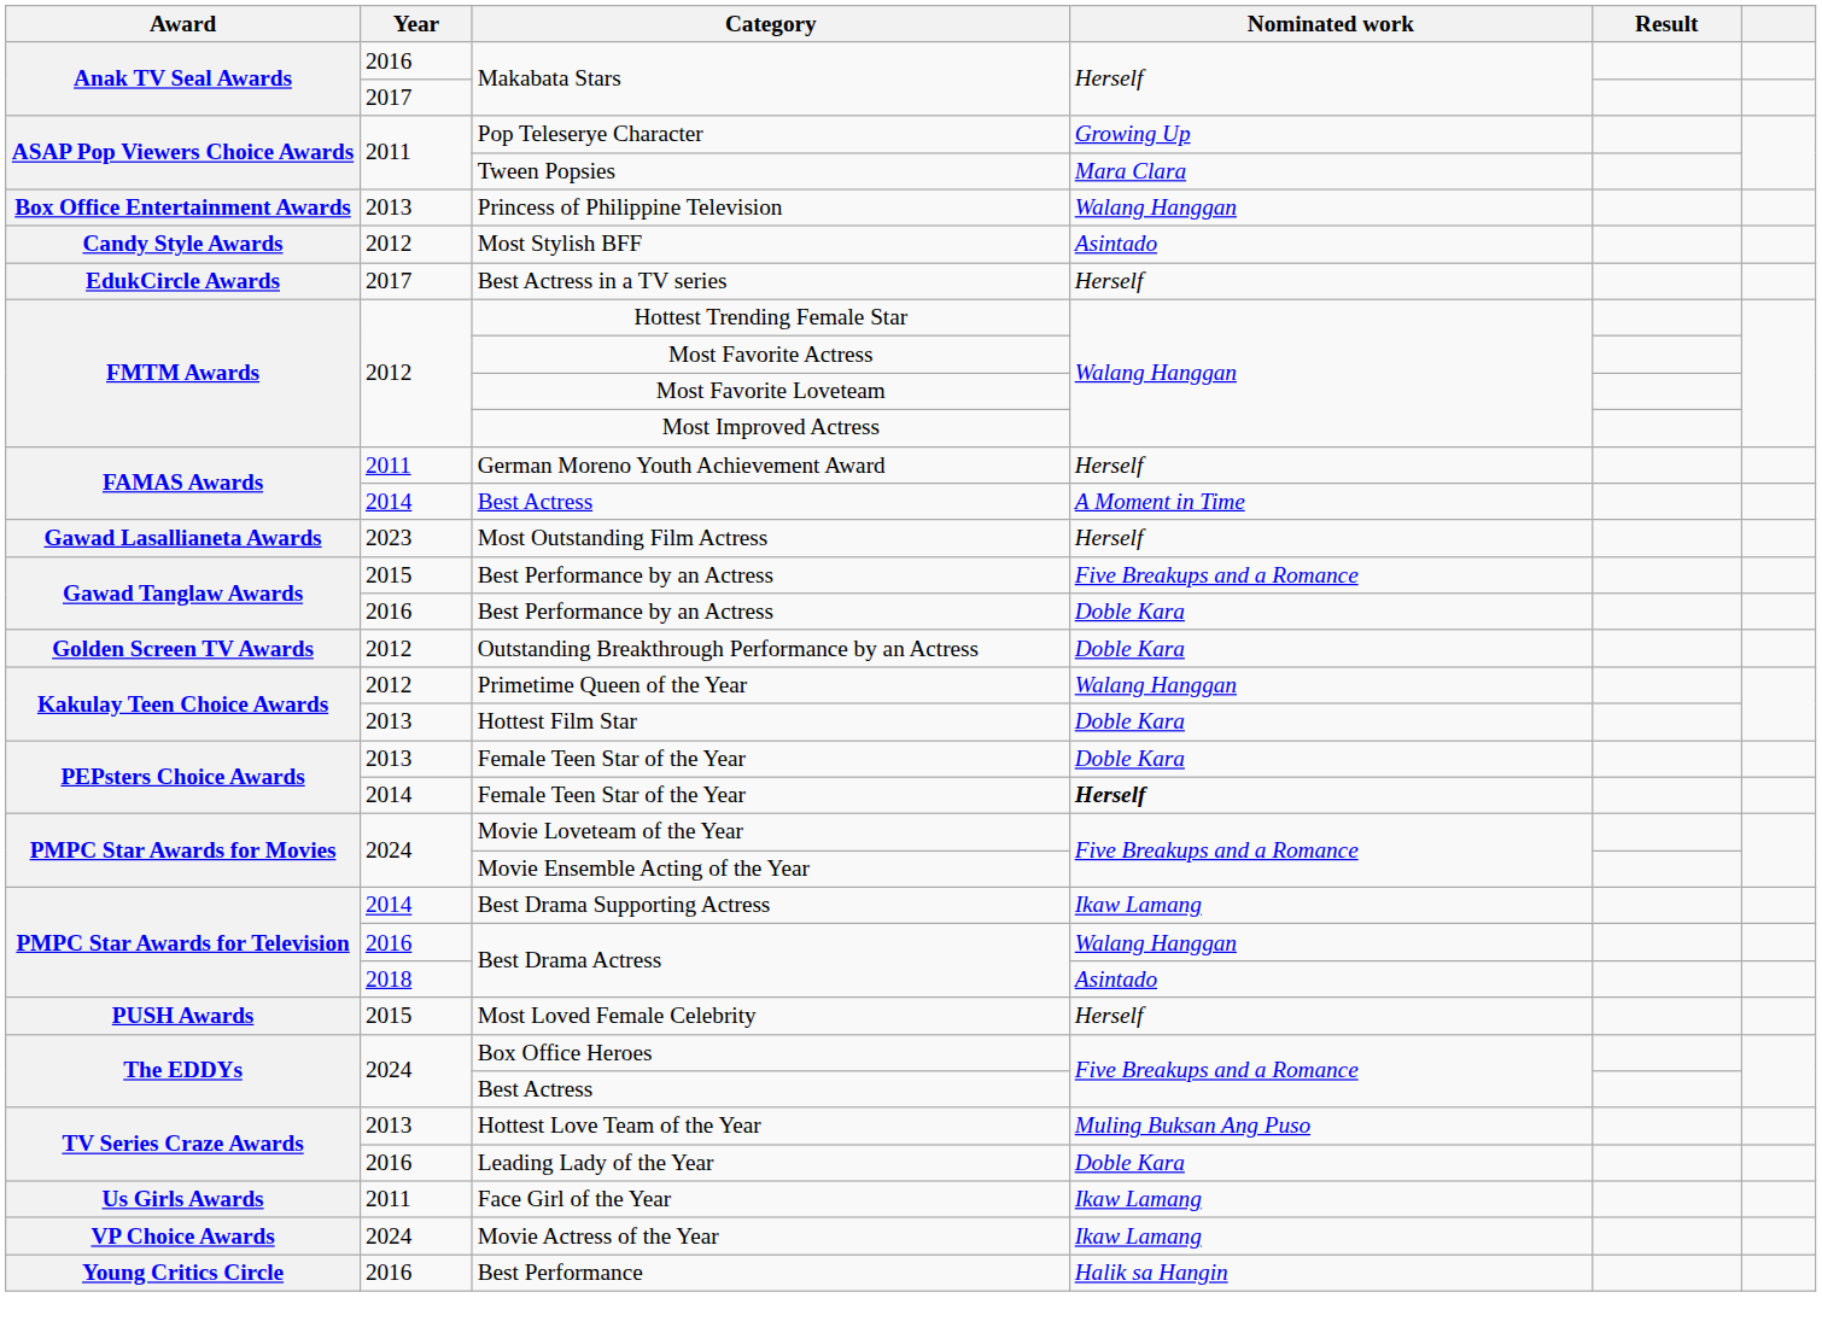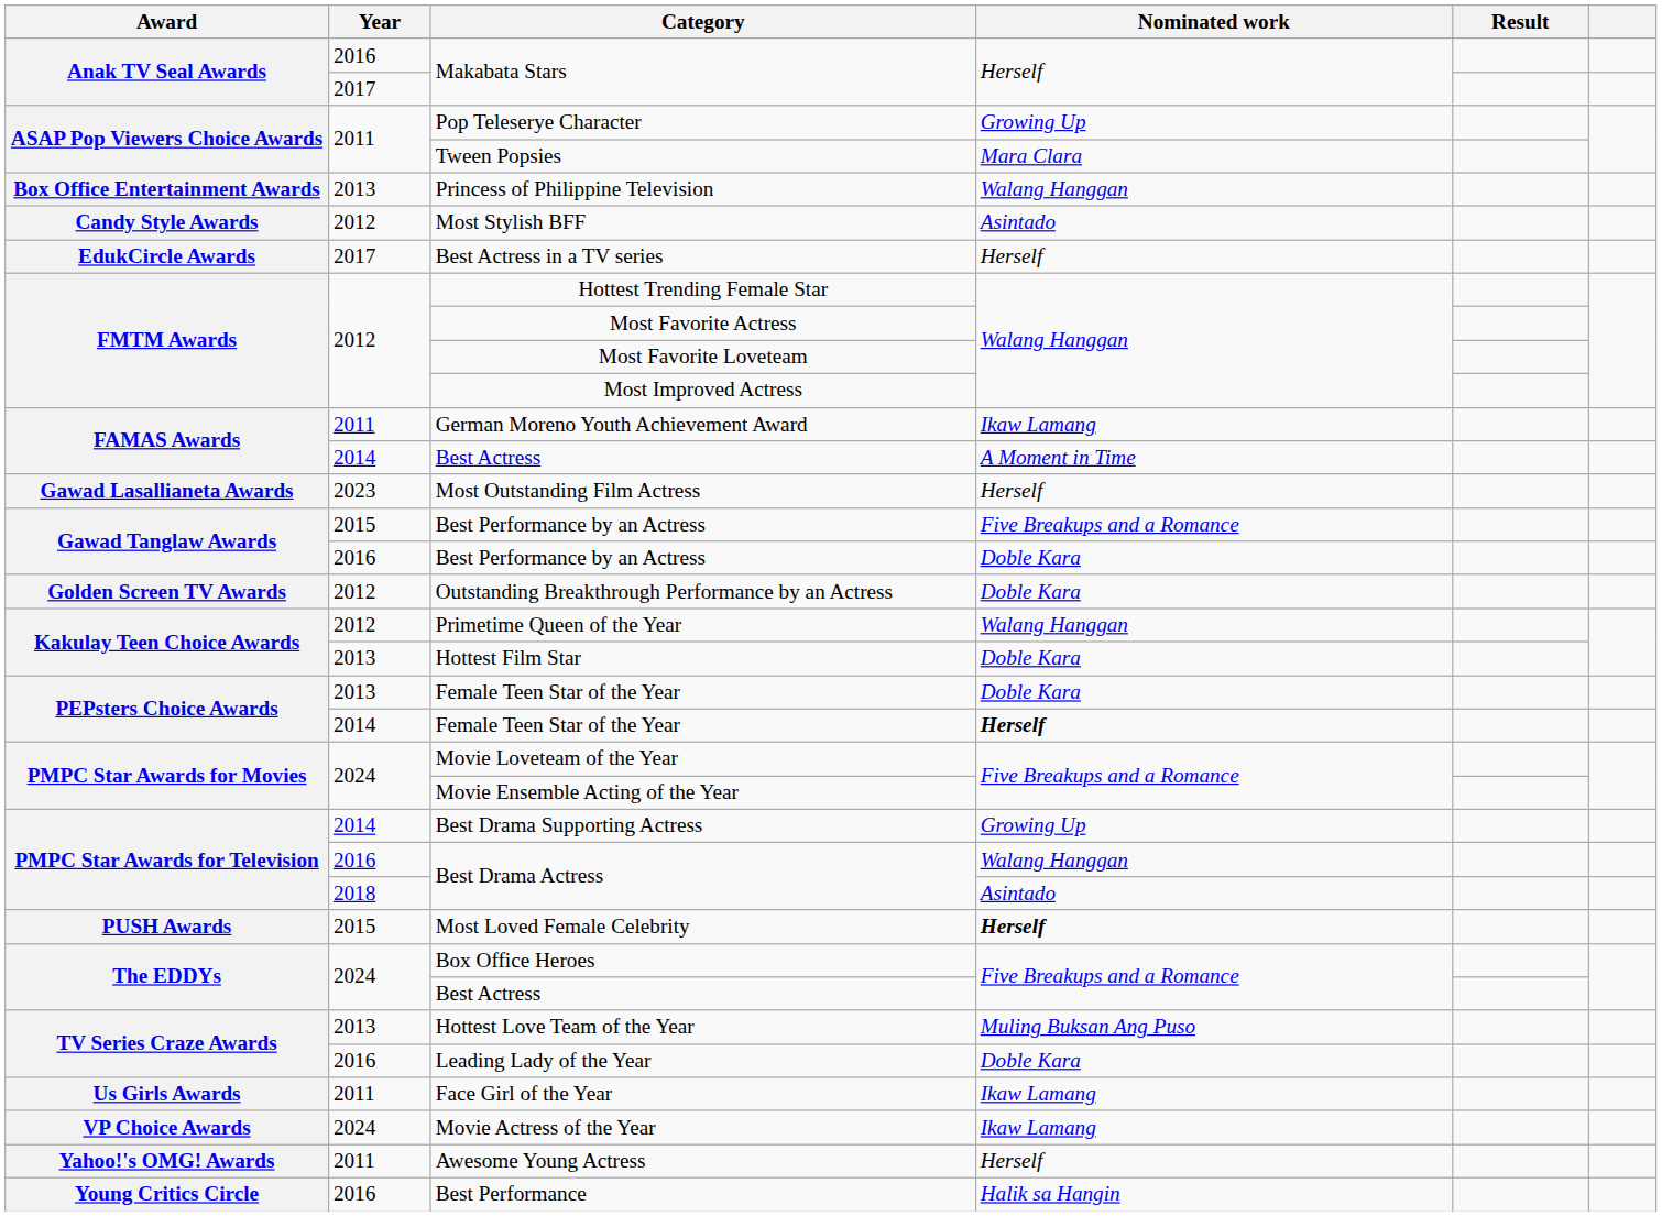 <table class="wikitable sortable plainrowheaders" style="width:99%;">
 <tr>
 <th scope="col" style="width:19%;">Award</th>
 <th scope="col" style="width:6%;">Year</th>
 <th scope="col" style="width:32%;">Category</th>
 <th scope="col" style="width:28%;">Nominated work</th>
 <th scope="col" style="width:8%;">Result</th>
 <th scope="col" style="width:4%;" class="unsortable"></th>
 </tr>
 <tr>
 <th scope="rowgroup" rowspan="2"><a href='#'>Anak TV Seal Awards</a></th>
 <td>2016</td>
 <td rowspan="2">Makabata Stars</td>
 <td rowspan="2"><em>Herself</em></td>
 <td></td>
 <td></td>
 </tr>
 <tr>
 <td>2017</td>
 <td></td>
 <td></td>
 </tr>
 <tr>
 <th scope="rowgroup" rowspan="2"><a href='#'>ASAP Pop Viewers Choice Awards</a></th>
 <td rowspan="2">2011</td>
 <td>Pop Teleserye Character</td>
 <td><em><a href='#'>Growing Up</a></em></td>
 <td></td>
 <td rowspan="2"></td>
 </tr>
 <tr>
 <td>Tween Popsies </td>
 <td><em><a href='#'>Mara Clara</a></em></td>
 <td></td>
 </tr>
 <tr>
 <th scope="rowgroup"><a href='#'>Box Office Entertainment Awards</a></th>
 <td>2013</td>
 <td>Princess of Philippine Television</td>
 <td><em><a href='#'>Walang Hanggan</a></em></td>
 <td></td>
 <td></td>
 </tr>
 <tr>
 <th scope="rowgroup"><a href='#'>Candy Style Awards</a></th>
 <td>2012</td>
 <td>Most Stylish BFF</td>
 <td><em><a href='#'>Asintado</a></em></td>
 <td></td>
 <td></td>
 </tr>
 <tr>
 <th scope="rowgroup"><a href='#'>EdukCircle Awards</a></th>
 <td>2017</td>
 <td>Best Actress in a TV series</td>
 <td><em>Herself</em></td>
 <td></td>
 <td></td>
 </tr>
 <tr>
 <th scope="rowgroup" rowspan="4"><a href='#'>FMTM Awards</a></th>
 <td rowspan="4">2012</td>
 <td align=center>Hottest Trending Female Star</td>
 <td rowspan="4"><em><a href='#'>Walang Hanggan</a></em></td>
 <td></td>
 <td rowspan="4" align=center></td>
 </tr>
 <tr>
 <td align=center>Most Favorite Actress</td>
 <td></td>
 </tr>
 <tr>
 <td align=center>Most Favorite Loveteam</td>
 <td></td>
 </tr>
 <tr>
 <td align=center>Most Improved Actress</td>
 <td></td>
 </tr>
 <tr>
 <th scope="rowgroup" rowspan="2"><a href='#'>FAMAS Awards</a></th>
 <td><a href='#'>2011</a></td>
 <td>German Moreno Youth Achievement Award</td>
-<td><em>Herself</em></td>
+<td><em><a href='#'>Ikaw Lamang</a></em></td>
 <td></td>
 <td></td>
 </tr>
 <tr>
 <td><a href='#'>2014</a></td>
 <td><a href='#'>Best Actress</a></td>
 <td><em><a href='#'>A Moment in Time</a></em></td>
 <td></td>
 <td></td>
 </tr>
 <tr>
 <th scope="rowgroup"><a href='#'>Gawad Lasallianeta Awards</a></th>
 <td>2023</td>
 <td>Most Outstanding Film Actress</td>
 <td><em>Herself</em></td>
 <td></td>
 <td></td>
 </tr>
 <tr>
 <th scope="rowgroup" rowspan="2"><a href='#'>Gawad Tanglaw Awards</a></th>
 <td>2015</td>
 <td>Best Performance by an Actress </td>
 <td><em><a href='#'>Five Breakups and a Romance</a></em></td>
 <td></td>
 <td></td>
 </tr>
 <tr>
 <td>2016</td>
 <td>Best Performance by an Actress</td>
 <td><em><a href='#'>Doble Kara</a></em></td>
 <td></td>
 <td></td>
 </tr>
 <tr>
 <th scope="rowgroup"><a href='#'>Golden Screen TV Awards</a></th>
 <td>2012</td>
 <td>Outstanding Breakthrough Performance by an Actress</td>
 <td><em><a href='#'>Doble Kara</a></em></td>
 <td></td>
 <td></td>
 </tr>
 <tr>
 <th scope="rowgroup" rowspan="2"><a href='#'>Kakulay Teen Choice Awards</a></th>
 <td>2012</td>
 <td>Primetime Queen of the Year</td>
 <td><em><a href='#'>Walang Hanggan</a></em></td>
 <td></td>
 <td rowspan="2"></td>
 </tr>
 <tr>
 <td>2013</td>
 <td>Hottest Film Star</td>
 <td><em><a href='#'>Doble Kara</a></em></td>
 <td></td>
 </tr>
 <tr>
 <th scope="rowgroup" rowspan="2"><a href='#'>PEPsters Choice Awards</a></th>
 <td>2013</td>
 <td>Female Teen Star of the Year</td>
 <td><em><a href='#'>Doble Kara</a></em></td>
 <td></td>
 <td></td>
 </tr>
 <tr>
 <td>2014</td>
 <td>Female Teen Star of the Year</td>
 <td><strong><em>Herself</em></strong></td>
 <td></td>
 <td></td>
 </tr>
 <tr>
 <th scope="rowgroup" rowspan="2"><a href='#'>PMPC Star Awards for Movies</a></th>
 <td rowspan="2">2024</td>
 <td>Movie Loveteam of the Year </td>
 <td rowspan="2"><em><a href='#'>Five Breakups and a Romance</a></em></td>
 <td></td>
 <td rowspan="2"></td>
 </tr>
 <tr>
 <td>Movie Ensemble Acting of the Year</td>
 <td></td>
 </tr>
 <tr>
 <th rowspan="3" scope="rowgroup"><a href='#'>PMPC Star Awards for Television</a></th>
 <td><a href='#'>2014</a></td>
 <td>Best Drama Supporting Actress</td>
-<td><em><a href='#'>Ikaw Lamang</a></em></td>
+<td><em><a href='#'>Growing Up</a></em></td>
 <td></td>
 <td></td>
 </tr>
 <tr>
 <td><a href='#'>2016</a></td>
 <td rowspan="2">Best Drama Actress</td>
 <td><em><a href='#'>Walang Hanggan</a></em></td>
 <td></td>
 <td></td>
 </tr>
 <tr>
 <td><a href='#'>2018</a></td>
 <td><em><a href='#'>Asintado</a></em></td>
 <td></td>
 <td></td>
 </tr>
 <tr>
 <th scope="rowgroup"><a href='#'>PUSH Awards</a></th>
 <td>2015</td>
 <td>Most Loved Female Celebrity</td>
-<td><em>Herself</em></td>
+<td><strong><em>Herself</em></strong></td>
 <td></td>
 <td></td>
 </tr>
 <tr>
 <th rowspan="2" scope="rowgroup"><a href='#'>The EDDYs</a></th>
 <td rowspan="2">2024</td>
 <td>Box Office Heroes</td>
 <td rowspan="2"><em><a href='#'>Five Breakups and a Romance</a></em></td>
 <td></td>
 <td rowspan="2"></td>
 </tr>
 <tr>
 <td>Best Actress</td>
 <td></td>
 </tr>
 <tr>
 <th scope="rowgroup" rowspan="2"><a href='#'>TV Series Craze Awards</a></th>
 <td>2013</td>
 <td>Hottest Love Team of the Year </td>
 <td><em><a href='#'>Muling Buksan Ang Puso</a></em></td>
 <td></td>
 <td></td>
 </tr>
 <tr>
 <td>2016</td>
 <td>Leading Lady of the Year</td>
 <td><em><a href='#'>Doble Kara</a></em></td>
 <td></td>
 <td></td>
 </tr>
 <tr>
 <th scope="rowgroup"><a href='#'>Us Girls Awards</a></th>
 <td>2011</td>
 <td>Face Girl of the Year</td>
 <td><em><a href='#'>Ikaw Lamang</a></em></td>
 <td></td>
 <td></td>
 </tr>
 <tr>
 <th scope="rowgroup"><a href='#'>VP Choice Awards</a></th>
 <td>2024</td>
 <td>Movie Actress of the Year</td>
 <td><em><a href='#'>Ikaw Lamang</a></em></td>
 <td></td>
 <td></td>
 </tr>
 <tr>
+<th scope="rowgroup"><a href='#'>Yahoo!'s OMG! Awards</a></th>
+<td>2011</td>
+<td>Awesome Young Actress</td>
+<td><em>Herself</em></td>
+<td></td>
+<td></td>
+</tr>
+<tr>
 <th scope="rowgroup"><a href='#'>Young Critics Circle</a></th>
 <td>2016</td>
 <td>Best Performance</td>
 <td><em><a href='#'>Halik sa Hangin</a></em></td>
 <td></td>
 <td></td>
 </tr>
 </table>
